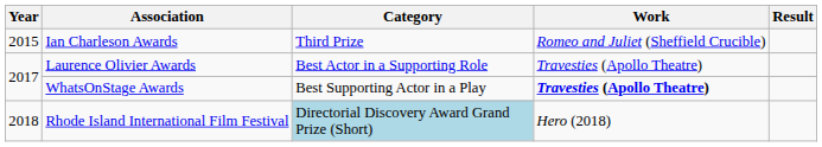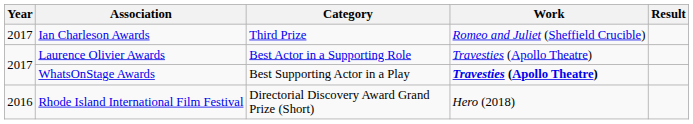 <table class="wikitable sortable">
 <tr>
 <th>Year</th>
 <th>Association</th>
 <th width=250>Category</th>
 <th>Work</th>
 <th>Result</th>
 </tr>
 <tr>
-<td>2015</td>
+<td>2017</td>
 <td><a href='#'>Ian Charleson Awards</a></td>
 <td><a href='#'>Third Prize</a></td>
 <td><em><a href='#'>Romeo and Juliet</a></em> (<a href='#'>Sheffield Crucible</a>)</td>
 <td></td>
 </tr>
 <tr>
 <td rowspan="2">2017</td>
 <td><a href='#'>Laurence Olivier Awards</a></td>
 <td><a href='#'>Best Actor in a Supporting Role</a></td>
 <td><em><a href='#'>Travesties</a></em> (<a href='#'>Apollo Theatre</a>)</td>
 <td></td>
 </tr>
 <tr>
 <td><a href='#'>WhatsOnStage Awards</a></td>
 <td>Best Supporting Actor in a Play</td>
 <td><strong><em><a href='#'>Travesties</a></em> (<a href='#'>Apollo Theatre</a>)</strong></td>
 <td></td>
 </tr>
 <tr>
-<td>2018</td>
+<td>2016</td>
 <td><a href='#'>Rhode Island International Film Festival</a></td>
-<td style="background: lightblue;">Directorial Discovery Award Grand Prize (Short)</td>
+<td>Directorial Discovery Award Grand Prize (Short)</td>
 <td><em>Hero</em> (2018)</td>
 <td></td>
 </tr>
 </table>
